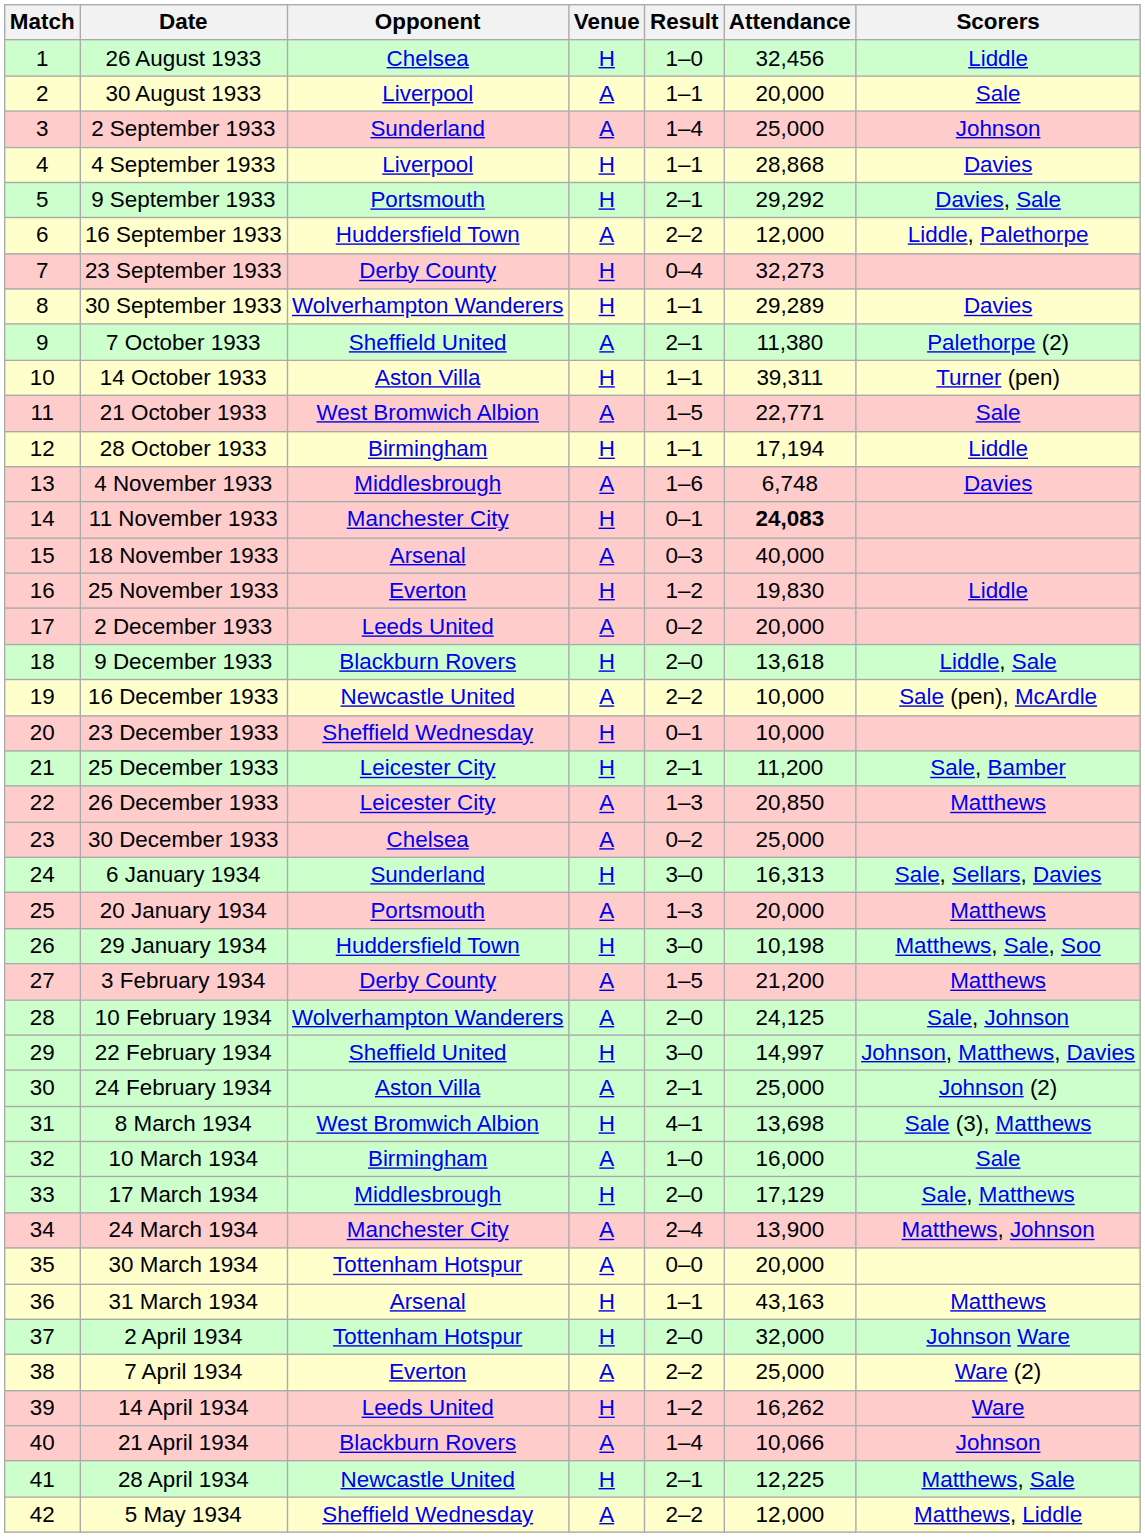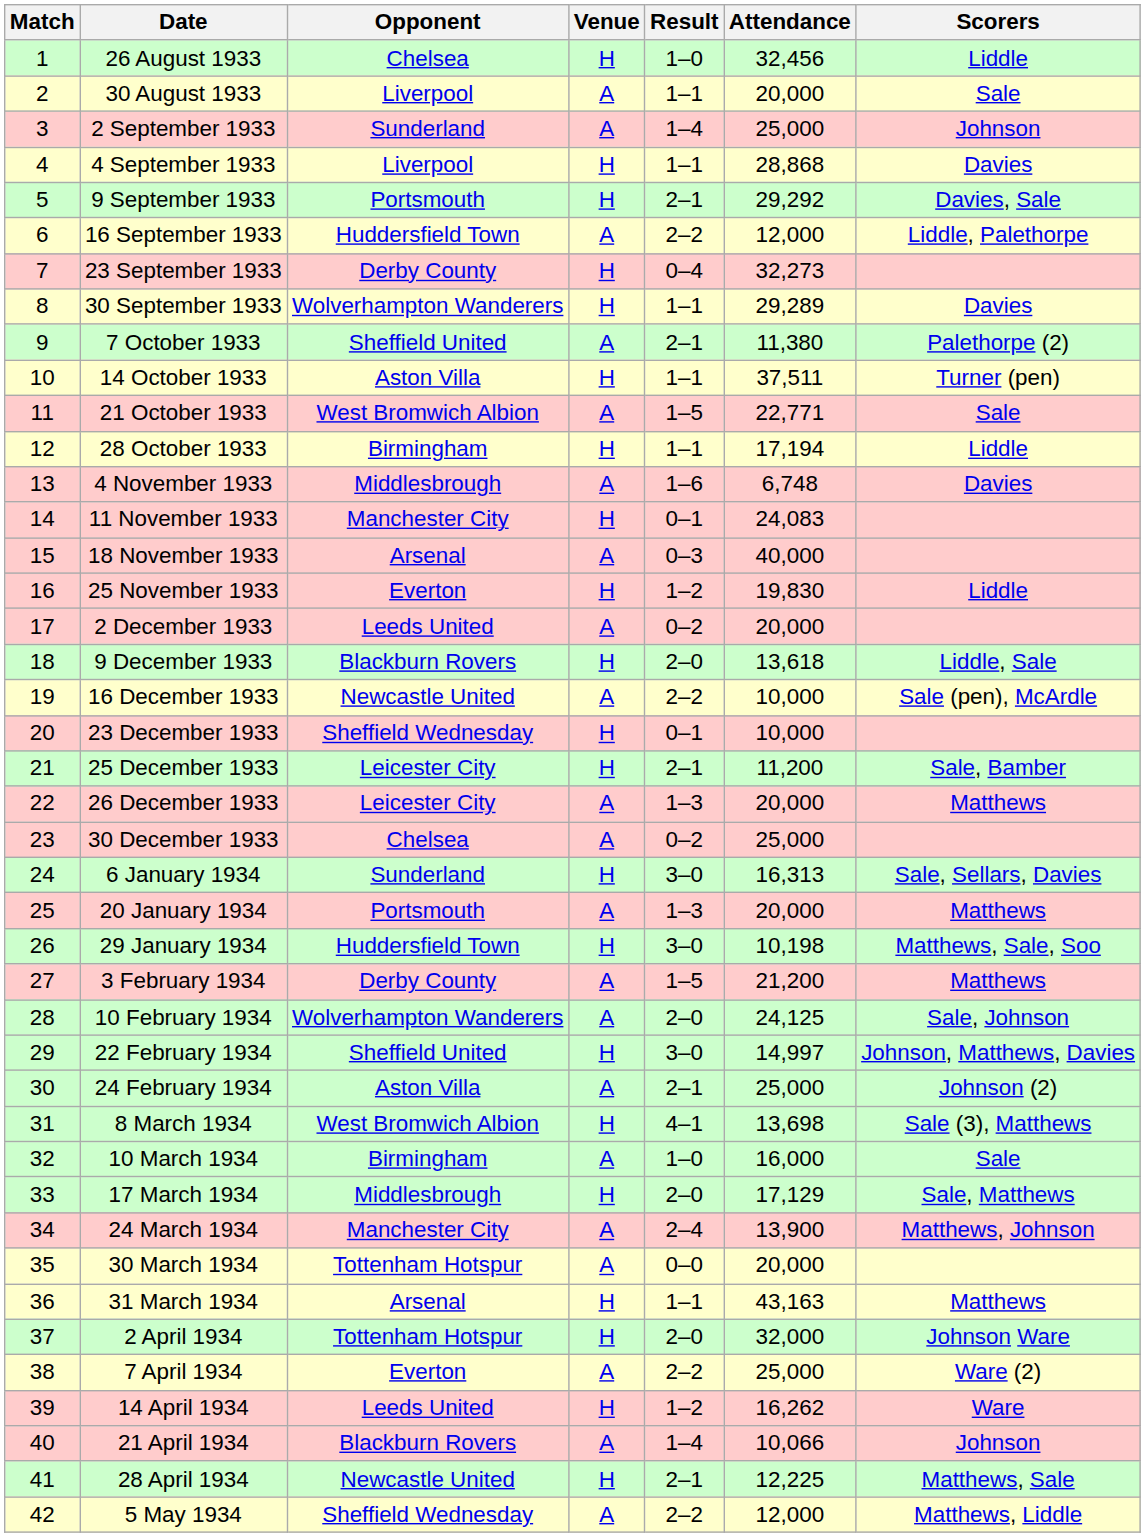 <table class="wikitable" style="font-size:100%; text-align:center">
 <tr>
 <th>Match</th>
 <th>Date</th>
 <th>Opponent</th>
 <th>Venue</th>
 <th>Result</th>
 <th>Attendance</th>
 <th>Scorers</th>
 </tr>
 <tr style="background-color: #CCFFCC;">
 <td>1</td>
 <td>26 August 1933</td>
 <td><a href='#'>Chelsea</a></td>
 <td><a href='#'>H</a></td>
 <td>1–0</td>
 <td>32,456</td>
 <td><a href='#'>Liddle</a></td>
 </tr>
 <tr style="background-color: #FFFFCC;">
 <td>2</td>
 <td>30 August 1933</td>
 <td><a href='#'>Liverpool</a></td>
 <td><a href='#'>A</a></td>
 <td>1–1</td>
 <td>20,000</td>
 <td><a href='#'>Sale</a></td>
 </tr>
 <tr style="background-color: #FFCCCC;">
 <td>3</td>
 <td>2 September 1933</td>
 <td><a href='#'>Sunderland</a></td>
 <td><a href='#'>A</a></td>
 <td>1–4</td>
 <td>25,000</td>
 <td><a href='#'>Johnson</a></td>
 </tr>
 <tr style="background-color: #FFFFCC;">
 <td>4</td>
 <td>4 September 1933</td>
 <td><a href='#'>Liverpool</a></td>
 <td><a href='#'>H</a></td>
 <td>1–1</td>
 <td>28,868</td>
 <td><a href='#'>Davies</a></td>
 </tr>
 <tr style="background-color: #CCFFCC;">
 <td>5</td>
 <td>9 September 1933</td>
 <td><a href='#'>Portsmouth</a></td>
 <td><a href='#'>H</a></td>
 <td>2–1</td>
 <td>29,292</td>
 <td><a href='#'>Davies</a>, <a href='#'>Sale</a></td>
 </tr>
 <tr style="background-color: #FFFFCC;">
 <td>6</td>
 <td>16 September 1933</td>
 <td><a href='#'>Huddersfield Town</a></td>
 <td><a href='#'>A</a></td>
 <td>2–2</td>
 <td>12,000</td>
 <td><a href='#'>Liddle</a>, <a href='#'>Palethorpe</a></td>
 </tr>
 <tr style="background-color: #FFCCCC;">
 <td>7</td>
 <td>23 September 1933</td>
 <td><a href='#'>Derby County</a></td>
 <td><a href='#'>H</a></td>
 <td>0–4</td>
 <td>32,273</td>
 <td></td>
 </tr>
 <tr style="background-color: #FFFFCC;">
 <td>8</td>
 <td>30 September 1933</td>
 <td><a href='#'>Wolverhampton Wanderers</a></td>
 <td><a href='#'>H</a></td>
 <td>1–1</td>
 <td>29,289</td>
 <td><a href='#'>Davies</a></td>
 </tr>
 <tr style="background-color: #CCFFCC;">
 <td>9</td>
 <td>7 October 1933</td>
 <td><a href='#'>Sheffield United</a></td>
 <td><a href='#'>A</a></td>
 <td>2–1</td>
 <td>11,380</td>
 <td><a href='#'>Palethorpe</a> (2)</td>
 </tr>
 <tr style="background-color: #FFFFCC;">
 <td>10</td>
 <td>14 October 1933</td>
 <td><a href='#'>Aston Villa</a></td>
 <td><a href='#'>H</a></td>
 <td>1–1</td>
-<td>39,311</td>
+<td>37,511</td>
 <td><a href='#'>Turner</a> (pen)</td>
 </tr>
 <tr style="background-color: #FFCCCC;">
 <td>11</td>
 <td>21 October 1933</td>
 <td><a href='#'>West Bromwich Albion</a></td>
 <td><a href='#'>A</a></td>
 <td>1–5</td>
 <td>22,771</td>
 <td><a href='#'>Sale</a></td>
 </tr>
 <tr style="background-color: #FFFFCC;">
 <td>12</td>
 <td>28 October 1933</td>
 <td><a href='#'>Birmingham</a></td>
 <td><a href='#'>H</a></td>
 <td>1–1</td>
 <td>17,194</td>
 <td><a href='#'>Liddle</a></td>
 </tr>
 <tr style="background-color: #FFCCCC;">
 <td>13</td>
 <td>4 November 1933</td>
 <td><a href='#'>Middlesbrough</a></td>
 <td><a href='#'>A</a></td>
 <td>1–6</td>
 <td>6,748</td>
 <td><a href='#'>Davies</a></td>
 </tr>
 <tr style="background-color: #FFCCCC;">
 <td>14</td>
 <td>11 November 1933</td>
 <td><a href='#'>Manchester City</a></td>
 <td><a href='#'>H</a></td>
 <td>0–1</td>
-<td><strong>24,083</strong></td>
+<td>24,083</td>
 <td></td>
 </tr>
 <tr style="background-color: #FFCCCC;">
 <td>15</td>
 <td>18 November 1933</td>
 <td><a href='#'>Arsenal</a></td>
 <td><a href='#'>A</a></td>
 <td>0–3</td>
 <td>40,000</td>
 <td></td>
 </tr>
 <tr style="background-color: #FFCCCC;">
 <td>16</td>
 <td>25 November 1933</td>
 <td><a href='#'>Everton</a></td>
 <td><a href='#'>H</a></td>
 <td>1–2</td>
 <td>19,830</td>
 <td><a href='#'>Liddle</a></td>
 </tr>
 <tr style="background-color: #FFCCCC;">
 <td>17</td>
 <td>2 December 1933</td>
 <td><a href='#'>Leeds United</a></td>
 <td><a href='#'>A</a></td>
 <td>0–2</td>
 <td>20,000</td>
 <td></td>
 </tr>
 <tr style="background-color: #CCFFCC;">
 <td>18</td>
 <td>9 December 1933</td>
 <td><a href='#'>Blackburn Rovers</a></td>
 <td><a href='#'>H</a></td>
 <td>2–0</td>
 <td>13,618</td>
 <td><a href='#'>Liddle</a>, <a href='#'>Sale</a></td>
 </tr>
 <tr style="background-color: #FFFFCC;">
 <td>19</td>
 <td>16 December 1933</td>
 <td><a href='#'>Newcastle United</a></td>
 <td><a href='#'>A</a></td>
 <td>2–2</td>
 <td>10,000</td>
 <td><a href='#'>Sale</a> (pen), <a href='#'>McArdle</a></td>
 </tr>
 <tr style="background-color: #FFCCCC;">
 <td>20</td>
 <td>23 December 1933</td>
 <td><a href='#'>Sheffield Wednesday</a></td>
 <td><a href='#'>H</a></td>
 <td>0–1</td>
 <td>10,000</td>
 <td></td>
 </tr>
 <tr style="background-color: #CCFFCC;">
 <td>21</td>
 <td>25 December 1933</td>
 <td><a href='#'>Leicester City</a></td>
 <td><a href='#'>H</a></td>
 <td>2–1</td>
 <td>11,200</td>
 <td><a href='#'>Sale</a>, <a href='#'>Bamber</a></td>
 </tr>
 <tr style="background-color: #FFCCCC;">
 <td>22</td>
 <td>26 December 1933</td>
 <td><a href='#'>Leicester City</a></td>
 <td><a href='#'>A</a></td>
 <td>1–3</td>
-<td>20,850</td>
+<td>20,000</td>
 <td><a href='#'>Matthews</a></td>
 </tr>
 <tr style="background-color: #FFCCCC;">
 <td>23</td>
 <td>30 December 1933</td>
 <td><a href='#'>Chelsea</a></td>
 <td><a href='#'>A</a></td>
 <td>0–2</td>
 <td>25,000</td>
 <td></td>
 </tr>
 <tr style="background-color: #CCFFCC;">
 <td>24</td>
 <td>6 January 1934</td>
 <td><a href='#'>Sunderland</a></td>
 <td><a href='#'>H</a></td>
 <td>3–0</td>
 <td>16,313</td>
 <td><a href='#'>Sale</a>, <a href='#'>Sellars</a>, <a href='#'>Davies</a></td>
 </tr>
 <tr style="background-color: #FFCCCC;">
 <td>25</td>
 <td>20 January 1934</td>
 <td><a href='#'>Portsmouth</a></td>
 <td><a href='#'>A</a></td>
 <td>1–3</td>
 <td>20,000</td>
 <td><a href='#'>Matthews</a></td>
 </tr>
 <tr style="background-color: #CCFFCC;">
 <td>26</td>
 <td>29 January 1934</td>
 <td><a href='#'>Huddersfield Town</a></td>
 <td><a href='#'>H</a></td>
 <td>3–0</td>
 <td>10,198</td>
 <td><a href='#'>Matthews</a>, <a href='#'>Sale</a>, <a href='#'>Soo</a></td>
 </tr>
 <tr style="background-color: #FFCCCC;">
 <td>27</td>
 <td>3 February 1934</td>
 <td><a href='#'>Derby County</a></td>
 <td><a href='#'>A</a></td>
 <td>1–5</td>
 <td>21,200</td>
 <td><a href='#'>Matthews</a></td>
 </tr>
 <tr style="background-color: #CCFFCC;">
 <td>28</td>
 <td>10 February 1934</td>
 <td><a href='#'>Wolverhampton Wanderers</a></td>
 <td><a href='#'>A</a></td>
 <td>2–0</td>
 <td>24,125</td>
 <td><a href='#'>Sale</a>, <a href='#'>Johnson</a></td>
 </tr>
 <tr style="background-color: #CCFFCC;">
 <td>29</td>
 <td>22 February 1934</td>
 <td><a href='#'>Sheffield United</a></td>
 <td><a href='#'>H</a></td>
 <td>3–0</td>
 <td>14,997</td>
 <td><a href='#'>Johnson</a>, <a href='#'>Matthews</a>, <a href='#'>Davies</a></td>
 </tr>
 <tr style="background-color: #CCFFCC;">
 <td>30</td>
 <td>24 February 1934</td>
 <td><a href='#'>Aston Villa</a></td>
 <td><a href='#'>A</a></td>
 <td>2–1</td>
 <td>25,000</td>
 <td><a href='#'>Johnson</a> (2)</td>
 </tr>
 <tr style="background-color: #CCFFCC;">
 <td>31</td>
 <td>8 March 1934</td>
 <td><a href='#'>West Bromwich Albion</a></td>
 <td><a href='#'>H</a></td>
 <td>4–1</td>
 <td>13,698</td>
 <td><a href='#'>Sale</a> (3), <a href='#'>Matthews</a></td>
 </tr>
 <tr style="background-color: #CCFFCC;">
 <td>32</td>
 <td>10 March 1934</td>
 <td><a href='#'>Birmingham</a></td>
 <td><a href='#'>A</a></td>
 <td>1–0</td>
 <td>16,000</td>
 <td><a href='#'>Sale</a></td>
 </tr>
 <tr style="background-color: #CCFFCC;">
 <td>33</td>
 <td>17 March 1934</td>
 <td><a href='#'>Middlesbrough</a></td>
 <td><a href='#'>H</a></td>
 <td>2–0</td>
 <td>17,129</td>
 <td><a href='#'>Sale</a>, <a href='#'>Matthews</a></td>
 </tr>
 <tr style="background-color: #FFCCCC;">
 <td>34</td>
 <td>24 March 1934</td>
 <td><a href='#'>Manchester City</a></td>
 <td><a href='#'>A</a></td>
 <td>2–4</td>
 <td>13,900</td>
 <td><a href='#'>Matthews</a>, <a href='#'>Johnson</a></td>
 </tr>
 <tr style="background-color: #FFFFCC;">
 <td>35</td>
 <td>30 March 1934</td>
 <td><a href='#'>Tottenham Hotspur</a></td>
 <td><a href='#'>A</a></td>
 <td>0–0</td>
 <td>20,000</td>
 <td></td>
 </tr>
 <tr style="background-color: #FFFFCC;">
 <td>36</td>
 <td>31 March 1934</td>
 <td><a href='#'>Arsenal</a></td>
 <td><a href='#'>H</a></td>
 <td>1–1</td>
 <td>43,163</td>
 <td><a href='#'>Matthews</a></td>
 </tr>
 <tr style="background-color: #CCFFCC;">
 <td>37</td>
 <td>2 April 1934</td>
 <td><a href='#'>Tottenham Hotspur</a></td>
 <td><a href='#'>H</a></td>
 <td>2–0</td>
 <td>32,000</td>
 <td><a href='#'>Johnson</a> <a href='#'>Ware</a></td>
 </tr>
 <tr style="background-color: #FFFFCC;">
 <td>38</td>
 <td>7 April 1934</td>
 <td><a href='#'>Everton</a></td>
 <td><a href='#'>A</a></td>
 <td>2–2</td>
 <td>25,000</td>
 <td><a href='#'>Ware</a> (2)</td>
 </tr>
 <tr style="background-color: #FFCCCC;">
 <td>39</td>
 <td>14 April 1934</td>
 <td><a href='#'>Leeds United</a></td>
 <td><a href='#'>H</a></td>
 <td>1–2</td>
 <td>16,262</td>
 <td><a href='#'>Ware</a></td>
 </tr>
 <tr style="background-color: #FFCCCC;">
 <td>40</td>
 <td>21 April 1934</td>
 <td><a href='#'>Blackburn Rovers</a></td>
 <td><a href='#'>A</a></td>
 <td>1–4</td>
 <td>10,066</td>
 <td><a href='#'>Johnson</a></td>
 </tr>
 <tr style="background-color: #CCFFCC;">
 <td>41</td>
 <td>28 April 1934</td>
 <td><a href='#'>Newcastle United</a></td>
 <td><a href='#'>H</a></td>
 <td>2–1</td>
 <td>12,225</td>
 <td><a href='#'>Matthews</a>, <a href='#'>Sale</a></td>
 </tr>
 <tr style="background-color: #FFFFCC;">
 <td>42</td>
 <td>5 May 1934</td>
 <td><a href='#'>Sheffield Wednesday</a></td>
 <td><a href='#'>A</a></td>
 <td>2–2</td>
 <td>12,000</td>
 <td><a href='#'>Matthews</a>, <a href='#'>Liddle</a></td>
 </tr>
 </table>
